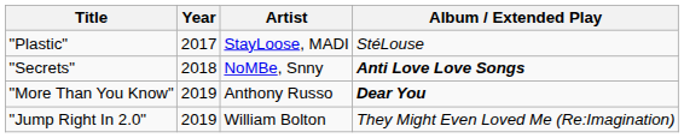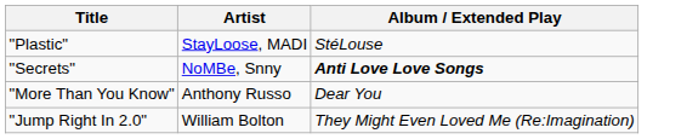 <table class="wikitable">
 <tr>
 <th>Title</th>
-<th>Year</th>
 <th>Artist</th>
 <th>Album / Extended Play</th>
 </tr>
 <tr>
 <td>"Plastic"</td>
-<td>2017</td>
 <td><a href='#'>StayLoose</a>, MADI</td>
 <td><em>StéLouse</em></td>
 </tr>
 <tr>
 <td>"Secrets"</td>
-<td>2018</td>
 <td><a href='#'>NoMBe</a>, Snny</td>
 <td><strong><em>Anti Love Love Songs</em></strong></td>
 </tr>
 <tr>
 <td>"More Than You Know"</td>
-<td>2019</td>
 <td>Anthony Russo</td>
-<td><strong><em>Dear You</em></strong></td>
+<td><em>Dear You</em></td>
 </tr>
 <tr>
 <td>"Jump Right In 2.0"</td>
-<td>2019</td>
 <td>William Bolton</td>
 <td><em>They Might Even Loved Me (Re:Imagination)</em></td>
 </tr>
 </table>
